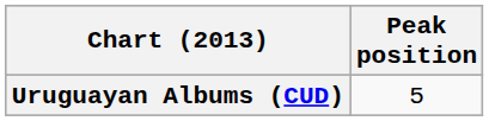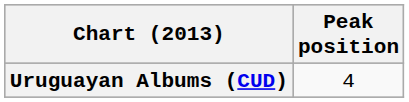 <table class="wikitable plainrowheaders" style="text-align:center">
 <tr>
 <th scope="col">Chart (2013)</th>
 <th scope="col">Peak<br>position</th>
 </tr>
 <tr>
 <th scope="row">Uruguayan Albums (<a href='#'>CUD</a>)</th>
-<td>5</td>
+<td>4</td>
 </tr>
 </table>
